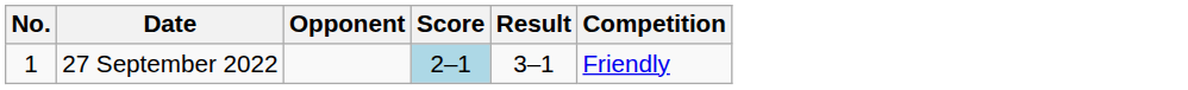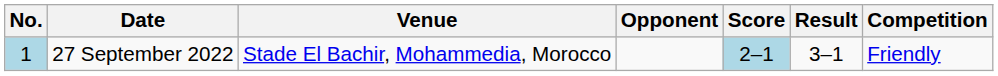 <table class="wikitable sortable">
 <tr>
 <th scope="col">No.</th>
 <th scope="col">Date</th>
+<th scope="col">Venue</th>
 <th scope="col">Opponent</th>
 <th scope="col">Score</th>
 <th scope="col">Result</th>
 <th scope="col">Competition</th>
 </tr>
 <tr>
-<td style="text-align:center">1</td>
+<td style="background: lightblue; text-align:center">1</td>
 <td>27 September 2022</td>
+<td><a href='#'>Stade El Bachir</a>, <a href='#'>Mohammedia</a>, Morocco</td>
 <td></td>
 <td style="background: lightblue; text-align:center">2–1</td>
 <td style="text-align:center">3–1</td>
 <td><a href='#'>Friendly</a></td>
 </tr>
 </table>
